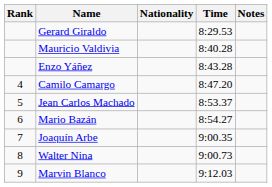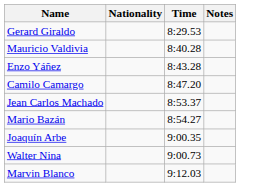 <table class="wikitable sortable" style="text-align:center">
 <tr>
-<th>Rank</th>
 <th>Name</th>
 <th>Nationality</th>
 <th>Time</th>
 <th>Notes</th>
 </tr>
 <tr>
-<td align=center></td>
 <td align=left><a href='#'>Gerard Giraldo</a></td>
 <td align=left></td>
 <td>8:29.53</td>
 <td></td>
 </tr>
 <tr>
-<td align=center></td>
 <td align=left><a href='#'>Mauricio Valdivia</a></td>
 <td align=left></td>
 <td>8:40.28</td>
 <td></td>
 </tr>
 <tr>
-<td align=center></td>
 <td align=left><a href='#'>Enzo Yáñez</a></td>
 <td align=left></td>
 <td>8:43.28</td>
 <td></td>
 </tr>
 <tr>
-<td align=center>4</td>
 <td align=left><a href='#'>Camilo Camargo</a></td>
 <td align=left></td>
 <td>8:47.20</td>
 <td></td>
 </tr>
 <tr>
-<td align=center>5</td>
 <td align=left><a href='#'>Jean Carlos Machado</a></td>
 <td align=left></td>
 <td>8:53.37</td>
 <td></td>
 </tr>
 <tr>
-<td align=center>6</td>
 <td align=left><a href='#'>Mario Bazán</a></td>
 <td align=left></td>
 <td>8:54.27</td>
 <td></td>
 </tr>
 <tr>
-<td align=center>7</td>
 <td align=left><a href='#'>Joaquín Arbe</a></td>
 <td align=left></td>
 <td>9:00.35</td>
 <td></td>
 </tr>
 <tr>
-<td align=center>8</td>
 <td align=left><a href='#'>Walter Nina</a></td>
 <td align=left></td>
 <td>9:00.73</td>
 <td></td>
 </tr>
 <tr>
-<td align=center>9</td>
 <td align=left><a href='#'>Marvin Blanco</a></td>
 <td align=left></td>
 <td>9:12.03</td>
 <td></td>
 </tr>
 </table>
